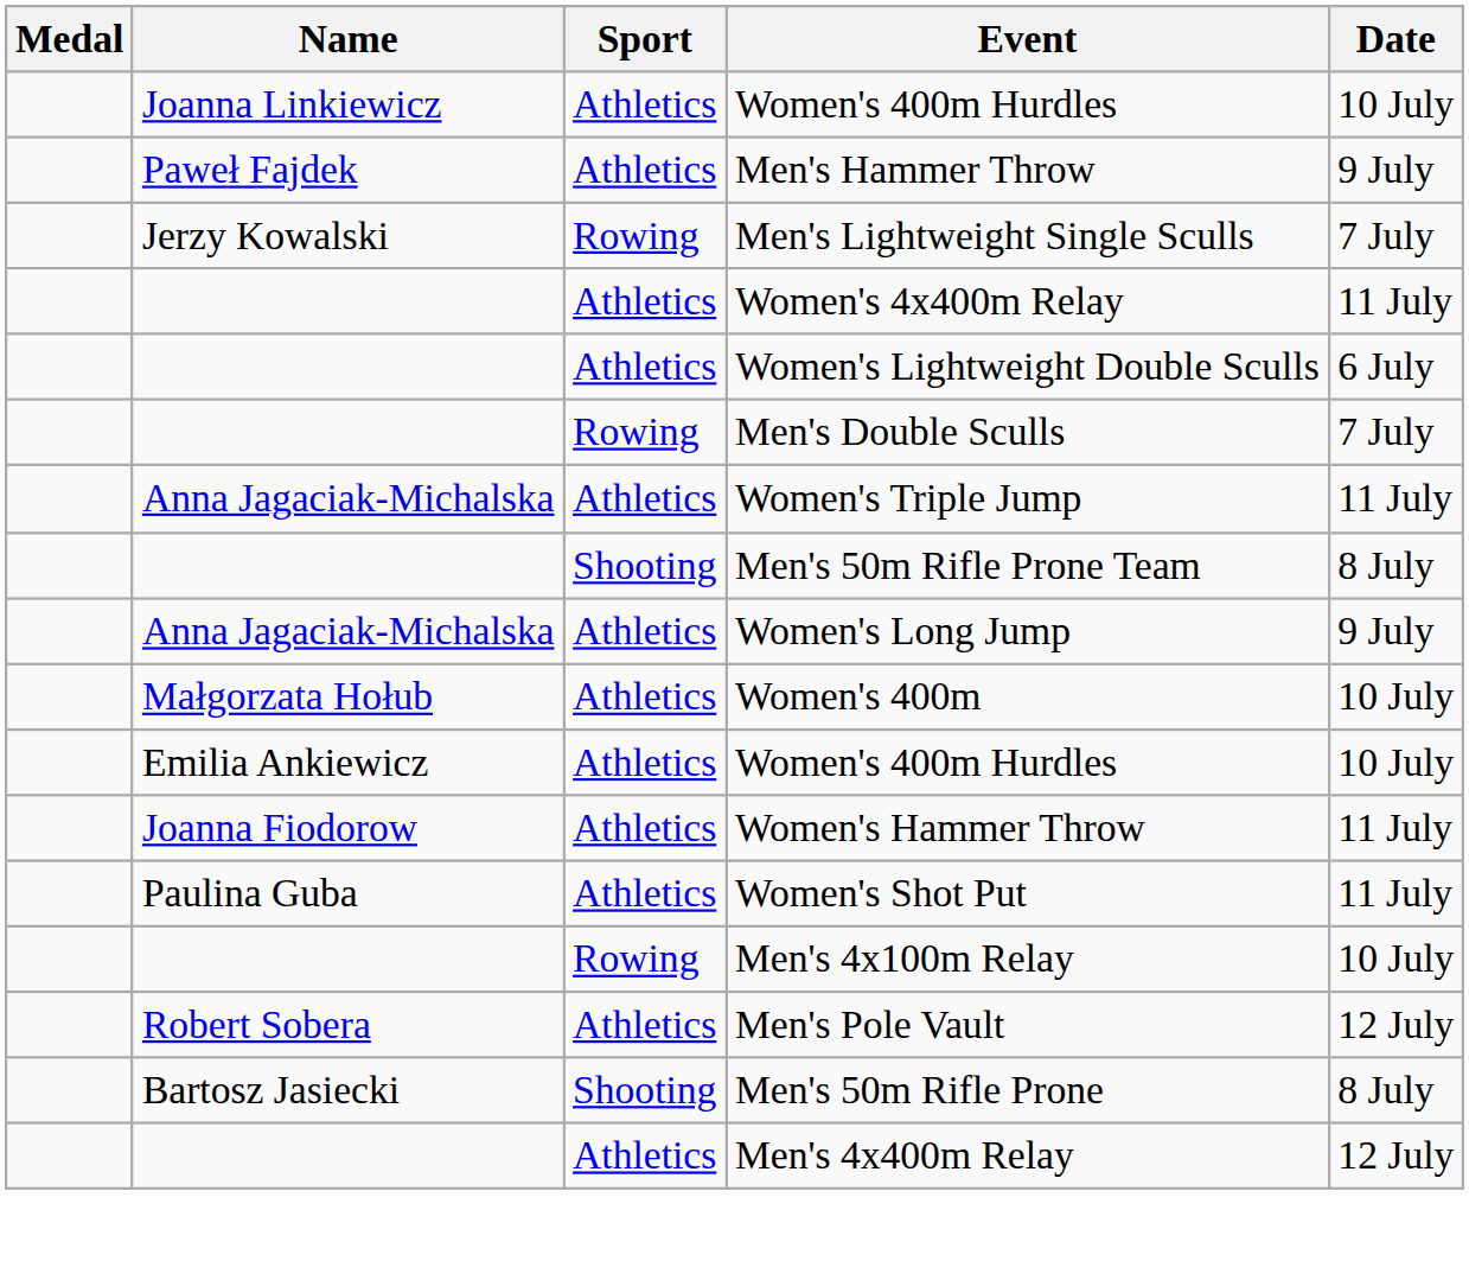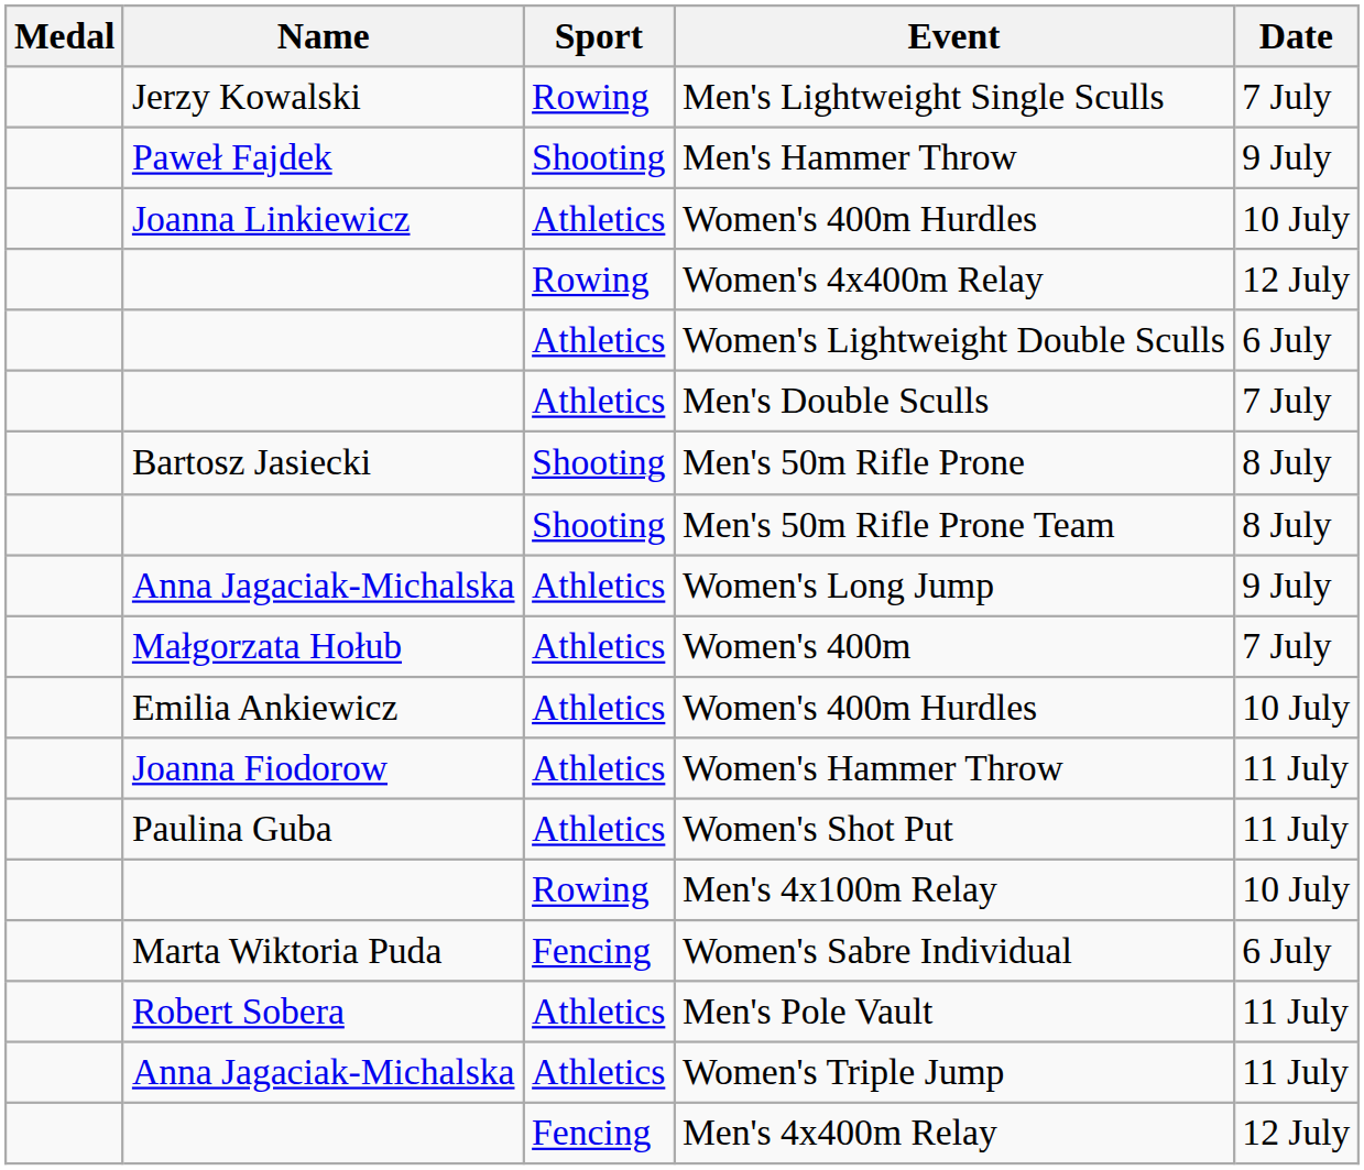 <table class="wikitable sortable" style="font-size: 95%;">
 <tr>
 <th>Medal</th>
 <th>Name</th>
 <th>Sport</th>
 <th>Event</th>
 <th>Date</th>
 </tr>
 <tr>
 <td></td>
+<td>Jerzy Kowalski</td>
+<td><a href='#'>Rowing</a></td>
+<td>Men's Lightweight Single Sculls</td>
+<td>7 July</td>
+</tr>
+<tr>
+<td></td>
+<td><a href='#'>Paweł Fajdek</a></td>
+<td><a href='#'>Shooting</a></td>
+<td>Men's Hammer Throw</td>
+<td>9 July</td>
+</tr>
+<tr>
+<td></td>
 <td><a href='#'>Joanna Linkiewicz</a></td>
 <td><a href='#'>Athletics</a></td>
 <td>Women's 400m Hurdles</td>
 <td>10 July</td>
 </tr>
 <tr>
 <td></td>
-<td><a href='#'>Paweł Fajdek</a></td>
-<td><a href='#'>Athletics</a></td>
-<td>Men's Hammer Throw</td>
-<td>9 July</td>
-</tr>
-<tr>
 <td></td>
-<td>Jerzy Kowalski</td>
 <td><a href='#'>Rowing</a></td>
-<td>Men's Lightweight Single Sculls</td>
-<td>7 July</td>
-</tr>
-<tr>
-<td></td>
-<td></td>
-<td><a href='#'>Athletics</a></td>
 <td>Women's 4x400m Relay</td>
-<td>11 July</td>
+<td>12 July</td>
 </tr>
 <tr>
 <td></td>
 <td></td>
 <td><a href='#'>Athletics</a></td>
 <td>Women's Lightweight Double Sculls</td>
 <td>6 July</td>
 </tr>
 <tr>
 <td></td>
 <td></td>
-<td><a href='#'>Rowing</a></td>
+<td><a href='#'>Athletics</a></td>
 <td>Men's Double Sculls</td>
 <td>7 July</td>
 </tr>
 <tr>
 <td></td>
-<td><a href='#'>Anna Jagaciak-Michalska</a></td>
-<td><a href='#'>Athletics</a></td>
-<td>Women's Triple Jump</td>
-<td>11 July</td>
+<td>Bartosz Jasiecki</td>
+<td><a href='#'>Shooting</a></td>
+<td>Men's 50m Rifle Prone</td>
+<td>8 July</td>
 </tr>
 <tr>
 <td></td>
 <td></td>
 <td><a href='#'>Shooting</a></td>
 <td>Men's 50m Rifle Prone Team</td>
 <td>8 July</td>
 </tr>
 <tr>
 <td></td>
 <td><a href='#'>Anna Jagaciak-Michalska</a></td>
 <td><a href='#'>Athletics</a></td>
 <td>Women's Long Jump</td>
 <td>9 July</td>
 </tr>
 <tr>
 <td></td>
 <td><a href='#'>Małgorzata Hołub</a></td>
 <td><a href='#'>Athletics</a></td>
 <td>Women's 400m</td>
-<td>10 July</td>
+<td>7 July</td>
 </tr>
 <tr>
 <td></td>
 <td>Emilia Ankiewicz</td>
 <td><a href='#'>Athletics</a></td>
 <td>Women's 400m Hurdles</td>
 <td>10 July</td>
 </tr>
 <tr>
 <td></td>
 <td><a href='#'>Joanna Fiodorow</a></td>
 <td><a href='#'>Athletics</a></td>
 <td>Women's Hammer Throw</td>
 <td>11 July</td>
 </tr>
 <tr>
 <td></td>
 <td>Paulina Guba</td>
 <td><a href='#'>Athletics</a></td>
 <td>Women's Shot Put</td>
 <td>11 July</td>
 </tr>
 <tr>
 <td></td>
 <td></td>
 <td><a href='#'>Rowing</a></td>
 <td>Men's 4x100m Relay</td>
 <td>10 July</td>
 </tr>
 <tr>
 <td></td>
+<td>Marta Wiktoria Puda</td>
+<td><a href='#'>Fencing</a></td>
+<td>Women's Sabre Individual</td>
+<td>6 July</td>
+</tr>
+<tr>
+<td></td>
 <td><a href='#'>Robert Sobera</a></td>
 <td><a href='#'>Athletics</a></td>
 <td>Men's Pole Vault</td>
-<td>12 July</td>
+<td>11 July</td>
 </tr>
 <tr>
 <td></td>
-<td>Bartosz Jasiecki</td>
-<td><a href='#'>Shooting</a></td>
-<td>Men's 50m Rifle Prone</td>
-<td>8 July</td>
+<td><a href='#'>Anna Jagaciak-Michalska</a></td>
+<td><a href='#'>Athletics</a></td>
+<td>Women's Triple Jump</td>
+<td>11 July</td>
 </tr>
 <tr>
 <td></td>
 <td></td>
-<td><a href='#'>Athletics</a></td>
+<td><a href='#'>Fencing</a></td>
 <td>Men's 4x400m Relay</td>
 <td>12 July</td>
 </tr>
 </table>
